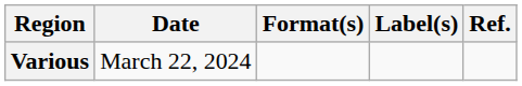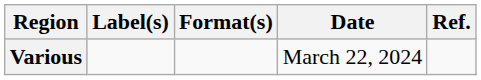 <table class="wikitable plainrowheaders">
 <tr>
 <th scope="col">Region</th>
+<th scope="col">Label(s)</th>
+<th scope="col">Format(s)</th>
 <th scope="col">Date</th>
-<th scope="col">Format(s)</th>
-<th scope="col">Label(s)</th>
 <th scope="col">Ref.</th>
 </tr>
 <tr>
 <th scope="row">Various</th>
-<td>March 22, 2024</td>
 <td></td>
 <td></td>
+<td>March 22, 2024</td>
 <td style="text-align:center"></td>
 </tr>
 </table>
